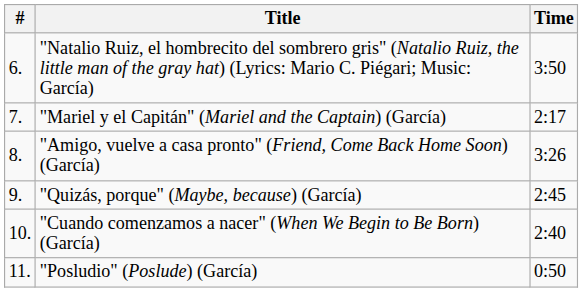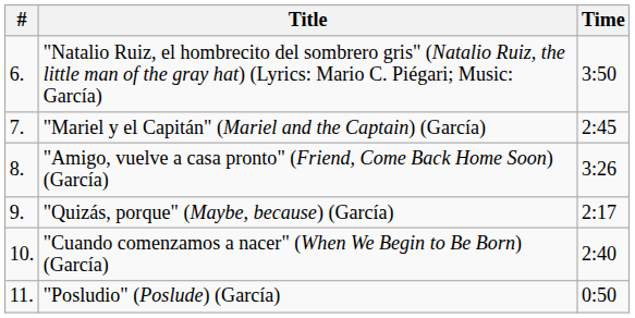 <table class="wikitable">
 <tr>
 <th>#</th>
 <th width="430">Title</th>
 <th>Time</th>
 </tr>
 <tr>
 <td>6.</td>
 <td>"Natalio Ruiz, el hombrecito del sombrero gris" (<em>Natalio Ruiz, the little man of the gray hat</em>) (Lyrics: Mario C. Piégari; Music: García)</td>
 <td>3:50</td>
 </tr>
 <tr>
 <td>7.</td>
 <td>"Mariel y el Capitán" (<em>Mariel and the Captain</em>) (García)</td>
-<td>2:17 <br></td>
+<td>2:45</td>
 </tr>
 <tr>
 <td>8.</td>
 <td>"Amigo, vuelve a casa pronto" (<em>Friend, Come Back Home Soon</em>) (García)</td>
 <td>3:26</td>
 </tr>
 <tr>
 <td>9.</td>
 <td>"Quizás, porque" (<em>Maybe, because</em>) (García)</td>
-<td>2:45</td>
+<td>2:17 <br></td>
 </tr>
 <tr>
 <td>10.</td>
 <td>"Cuando comenzamos a nacer" (<em>When We Begin to Be Born</em>) (García)</td>
 <td>2:40 <br></td>
 </tr>
 <tr>
 <td>11.</td>
 <td>"Posludio" (<em>Poslude</em>) (García)</td>
 <td>0:50<br></td>
 </tr>
 </table>
